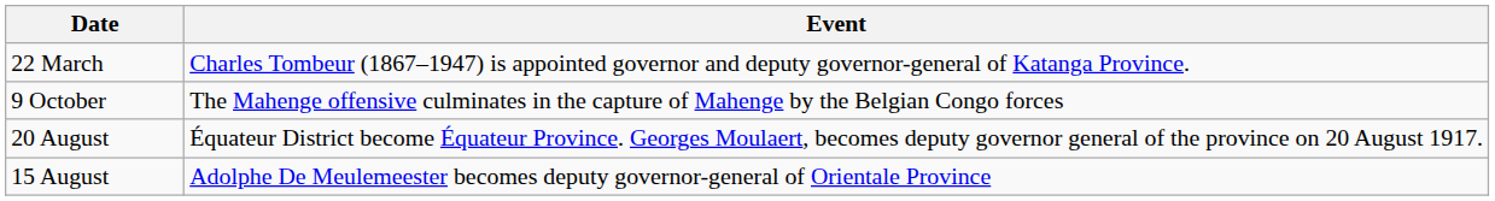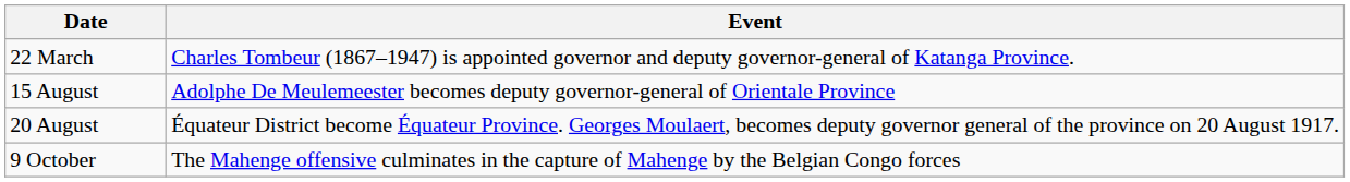 <table class=wikitable>
 <tr>
 <th style="width:7em">Date</th>
 <th>Event</th>
 </tr>
 <tr>
 <td>22 March</td>
 <td><a href='#'>Charles Tombeur</a> (1867–1947) is appointed governor and deputy governor-general of <a href='#'>Katanga Province</a>.</td>
 </tr>
 <tr>
-<td>9 October</td>
-<td>The <a href='#'>Mahenge offensive</a> culminates in the capture of <a href='#'>Mahenge</a> by the Belgian Congo forces</td>
+<td>15 August</td>
+<td><a href='#'>Adolphe De Meulemeester</a> becomes deputy governor-general of <a href='#'>Orientale Province</a></td>
 </tr>
 <tr>
 <td>20 August</td>
 <td>Équateur District become <a href='#'>Équateur Province</a>. <a href='#'>Georges Moulaert</a>, becomes deputy governor general of the province on 20 August 1917.</td>
 </tr>
 <tr>
-<td>15 August</td>
-<td><a href='#'>Adolphe De Meulemeester</a> becomes deputy governor-general of <a href='#'>Orientale Province</a></td>
+<td>9 October</td>
+<td>The <a href='#'>Mahenge offensive</a> culminates in the capture of <a href='#'>Mahenge</a> by the Belgian Congo forces</td>
 </tr>
 </table>
